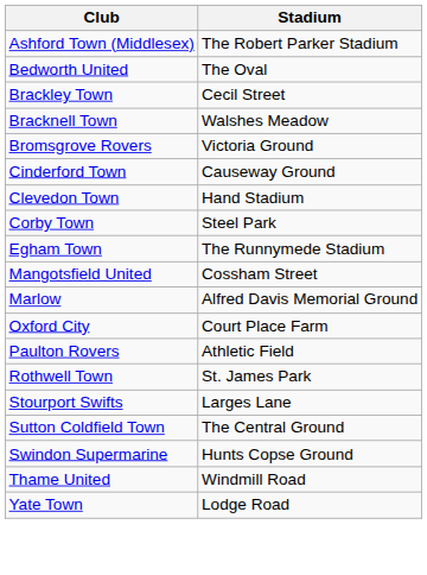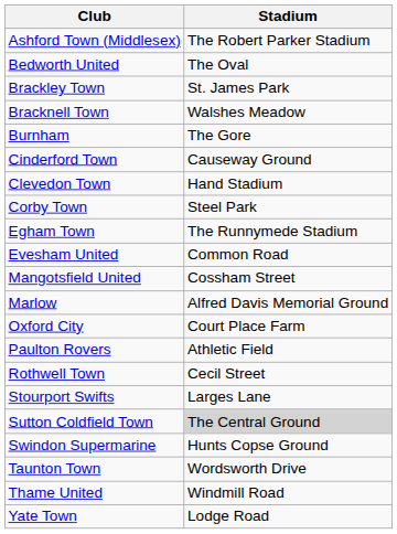 <table class="wikitable sortable">
 <tr>
 <th>Club</th>
 <th>Stadium</th>
 </tr>
 <tr>
 <td><a href='#'>Ashford Town (Middlesex)</a></td>
 <td>The Robert Parker Stadium</td>
 </tr>
 <tr>
 <td><a href='#'>Bedworth United</a></td>
 <td>The Oval</td>
 </tr>
 <tr>
 <td><a href='#'>Brackley Town</a></td>
-<td>Cecil Street</td>
+<td>St. James Park</td>
 </tr>
 <tr>
 <td><a href='#'>Bracknell Town</a></td>
 <td>Walshes Meadow</td>
 </tr>
 <tr>
-<td><a href='#'>Bromsgrove Rovers</a></td>
-<td>Victoria Ground</td>
+<td><a href='#'>Burnham</a></td>
+<td>The Gore</td>
 </tr>
 <tr>
 <td><a href='#'>Cinderford Town</a></td>
 <td>Causeway Ground</td>
 </tr>
 <tr>
 <td><a href='#'>Clevedon Town</a></td>
 <td>Hand Stadium</td>
 </tr>
 <tr>
 <td><a href='#'>Corby Town</a></td>
 <td>Steel Park</td>
 </tr>
 <tr>
 <td><a href='#'>Egham Town</a></td>
 <td>The Runnymede Stadium</td>
+</tr>
+<tr>
+<td><a href='#'>Evesham United</a></td>
+<td>Common Road</td>
 </tr>
 <tr>
 <td><a href='#'>Mangotsfield United</a></td>
 <td>Cossham Street</td>
 </tr>
 <tr>
 <td><a href='#'>Marlow</a></td>
 <td>Alfred Davis Memorial Ground</td>
 </tr>
 <tr>
 <td><a href='#'>Oxford City</a></td>
 <td>Court Place Farm</td>
 </tr>
 <tr>
 <td><a href='#'>Paulton Rovers</a></td>
 <td>Athletic Field</td>
 </tr>
 <tr>
 <td><a href='#'>Rothwell Town</a></td>
-<td>St. James Park</td>
+<td>Cecil Street</td>
 </tr>
 <tr>
 <td><a href='#'>Stourport Swifts</a></td>
 <td>Larges Lane</td>
 </tr>
 <tr>
 <td><a href='#'>Sutton Coldfield Town</a></td>
-<td>The Central Ground</td>
+<td style="background: lightgrey;">The Central Ground</td>
 </tr>
 <tr>
 <td><a href='#'>Swindon Supermarine</a></td>
 <td>Hunts Copse Ground</td>
+</tr>
+<tr>
+<td><a href='#'>Taunton Town</a></td>
+<td>Wordsworth Drive</td>
 </tr>
 <tr>
 <td><a href='#'>Thame United</a></td>
 <td>Windmill Road</td>
 </tr>
 <tr>
 <td><a href='#'>Yate Town</a></td>
 <td>Lodge Road</td>
 </tr>
 </table>
